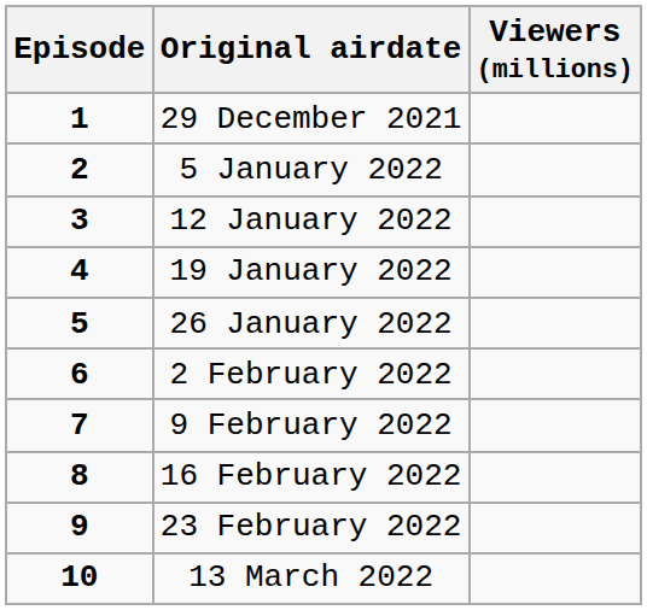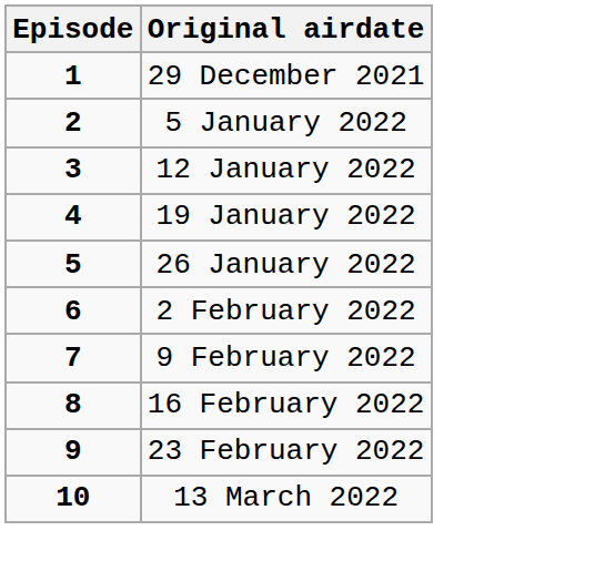 <table class="wikitable" style="text-align:center;">
 <tr>
 <th>Episode</th>
 <th>Original airdate</th>
-<th>Viewers<br><small>(millions)</small></th>
 </tr>
 <tr>
 <td><strong>1</strong></td>
 <td>29 December 2021</td>
-<td></td>
 </tr>
 <tr>
 <td><strong>2</strong></td>
 <td>5 January 2022</td>
-<td></td>
 </tr>
 <tr>
 <td><strong>3</strong></td>
 <td>12 January 2022</td>
-<td></td>
 </tr>
 <tr>
 <td><strong>4</strong></td>
 <td>19 January 2022</td>
-<td></td>
 </tr>
 <tr>
 <td><strong>5</strong></td>
 <td>26 January 2022</td>
-<td></td>
 </tr>
 <tr>
 <td><strong>6</strong></td>
 <td>2 February 2022</td>
-<td></td>
 </tr>
 <tr>
 <td><strong>7</strong></td>
 <td>9 February 2022</td>
-<td></td>
 </tr>
 <tr>
 <td><strong>8</strong></td>
 <td>16 February 2022</td>
-<td></td>
 </tr>
 <tr>
 <td><strong>9</strong></td>
 <td>23 February 2022</td>
-<td></td>
 </tr>
 <tr>
 <td><strong>10</strong></td>
 <td>13 March 2022</td>
-<td></td>
 </tr>
 </table>
